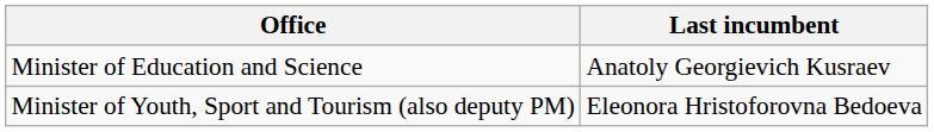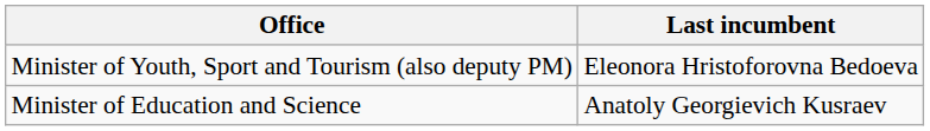 <table class=wikitable>
 <tr>
 <th>Office</th>
 <th>Last incumbent</th>
 </tr>
 <tr>
+<td>Minister of Youth, Sport and Tourism (also deputy PM)</td>
+<td>Eleonora Hristoforovna Bedoeva</td>
+</tr>
+<tr>
 <td>Minister of Education and Science</td>
 <td>Anatoly Georgievich Kusraev</td>
 </tr>
-<tr>
-<td>Minister of Youth, Sport and Tourism (also deputy PM)</td>
-<td>Eleonora Hristoforovna Bedoeva</td>
-</tr>
 </table>
